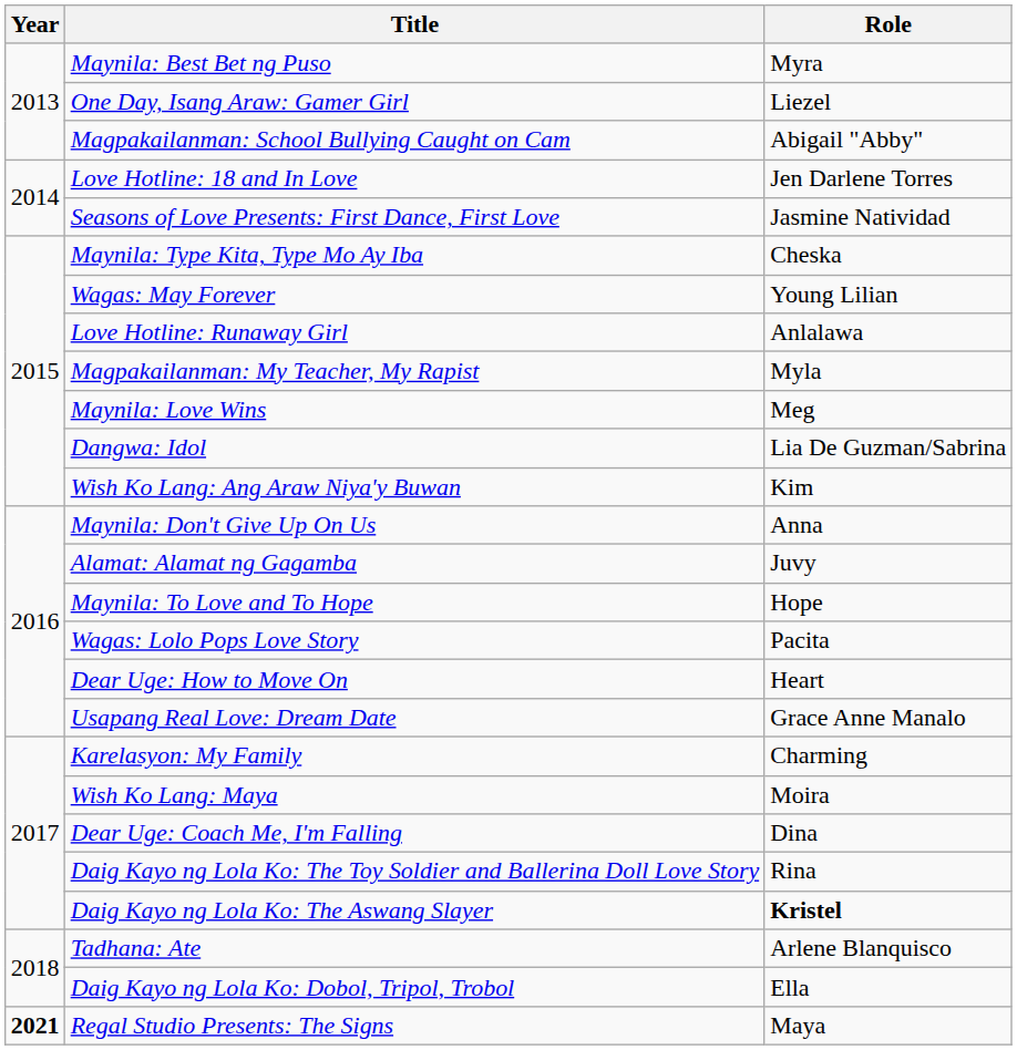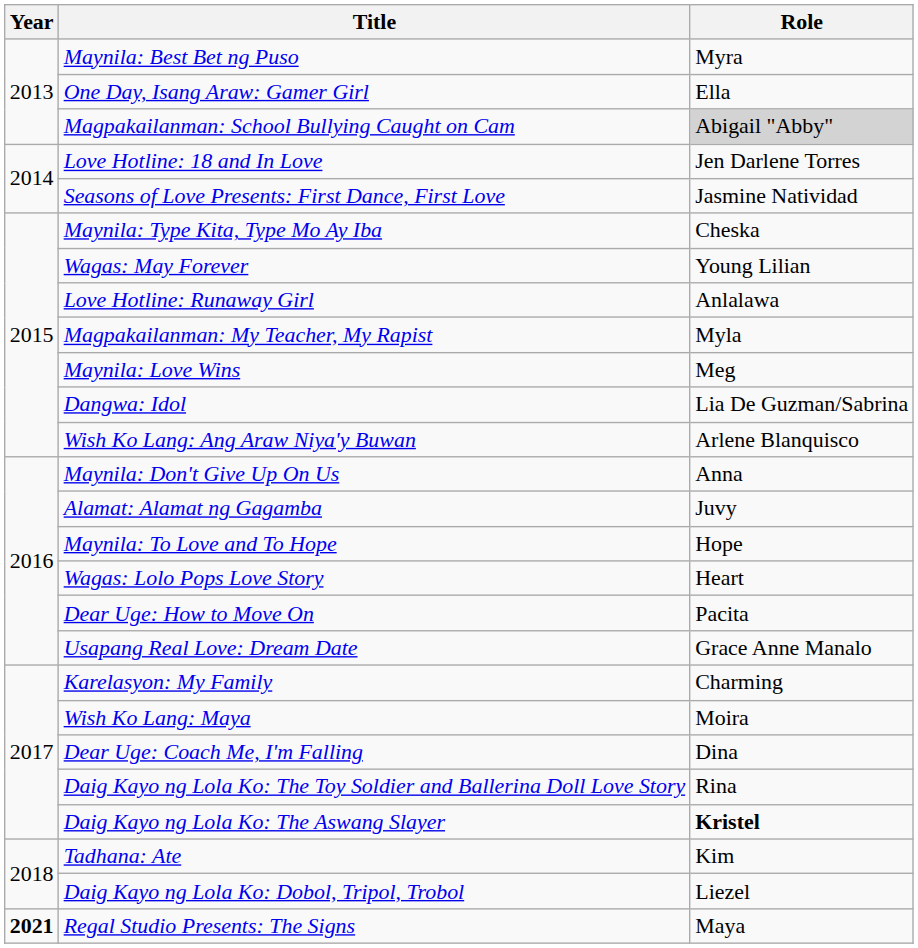 <table class="wikitable">
 <tr>
 <th>Year</th>
 <th>Title</th>
 <th>Role</th>
 </tr>
 <tr>
 <td rowspan="3">2013</td>
 <td><em><a href='#'>Maynila: Best Bet ng Puso</a></em></td>
 <td>Myra</td>
 </tr>
 <tr>
 <td><em><a href='#'>One Day, Isang Araw: Gamer Girl</a></em></td>
-<td>Liezel</td>
+<td>Ella</td>
 </tr>
 <tr>
 <td><em><a href='#'>Magpakailanman: School Bullying Caught on Cam</a></em></td>
-<td>Abigail "Abby"</td>
+<td style="background: lightgrey;">Abigail "Abby"</td>
 </tr>
 <tr>
 <td rowspan="2">2014</td>
 <td><em><a href='#'>Love Hotline: 18 and In Love</a></em></td>
 <td>Jen Darlene Torres</td>
 </tr>
 <tr>
 <td><em><a href='#'>Seasons of Love Presents: First Dance, First Love</a></em></td>
 <td>Jasmine Natividad</td>
 </tr>
 <tr>
 <td rowspan="7">2015</td>
 <td><em><a href='#'>Maynila: Type Kita, Type Mo Ay Iba</a></em></td>
 <td>Cheska</td>
 </tr>
 <tr>
 <td><a href='#'><em>Wagas: May Forever</em></a></td>
 <td>Young Lilian</td>
 </tr>
 <tr>
 <td><em><a href='#'>Love Hotline: Runaway Girl</a></em></td>
 <td>Anlalawa</td>
 </tr>
 <tr>
 <td><em><a href='#'>Magpakailanman: My Teacher, My Rapist</a></em></td>
 <td>Myla</td>
 </tr>
 <tr>
 <td><em><a href='#'>Maynila: Love Wins</a></em></td>
 <td>Meg</td>
 </tr>
 <tr>
 <td><em><a href='#'>Dangwa: Idol</a></em></td>
 <td>Lia De Guzman/Sabrina</td>
 </tr>
 <tr>
 <td><em><a href='#'>Wish Ko Lang: Ang Araw Niya'y Buwan</a></em></td>
-<td>Kim</td>
+<td>Arlene Blanquisco</td>
 </tr>
 <tr>
 <td rowspan="6">2016</td>
 <td><em><a href='#'>Maynila: Don't Give Up On Us</a></em></td>
 <td>Anna</td>
 </tr>
 <tr>
 <td><em><a href='#'>Alamat: Alamat ng Gagamba</a></em></td>
 <td>Juvy</td>
 </tr>
 <tr>
 <td><em><a href='#'>Maynila: To Love and To Hope</a></em></td>
 <td>Hope</td>
 </tr>
 <tr>
 <td><a href='#'><em>Wagas: Lolo Pops Love Story</em></a></td>
-<td>Pacita</td>
+<td>Heart</td>
 </tr>
 <tr>
 <td><em><a href='#'>Dear Uge: How to Move On</a></em></td>
-<td>Heart</td>
+<td>Pacita</td>
 </tr>
 <tr>
 <td><em><a href='#'>Usapang Real Love: Dream Date</a></em></td>
 <td>Grace Anne Manalo</td>
 </tr>
 <tr>
 <td rowspan="5">2017</td>
 <td><em><a href='#'>Karelasyon: My Family</a></em></td>
 <td>Charming</td>
 </tr>
 <tr>
 <td><em><a href='#'>Wish Ko Lang: Maya</a></em></td>
 <td>Moira</td>
 </tr>
 <tr>
 <td><em><a href='#'>Dear Uge: Coach Me, I'm Falling</a></em></td>
 <td>Dina</td>
 </tr>
 <tr>
 <td><em><a href='#'>Daig Kayo ng Lola Ko: The Toy Soldier and Ballerina Doll Love Story</a></em></td>
 <td>Rina</td>
 </tr>
 <tr>
 <td><em><a href='#'>Daig Kayo ng Lola Ko: The Aswang Slayer</a></em></td>
 <td><strong>Kristel</strong></td>
 </tr>
 <tr>
 <td rowspan="2">2018</td>
 <td><em><a href='#'>Tadhana: Ate</a></em></td>
-<td>Arlene Blanquisco</td>
+<td>Kim</td>
 </tr>
 <tr>
 <td><a href='#'><em>Daig Kayo ng Lola Ko: Dobol, Tripol, Trobol</em></a></td>
-<td>Ella</td>
+<td>Liezel</td>
 </tr>
 <tr>
 <td><strong>2021</strong></td>
 <td><a href='#'><em>Regal Studio Presents: The Signs</em></a></td>
 <td>Maya</td>
 </tr>
 </table>
